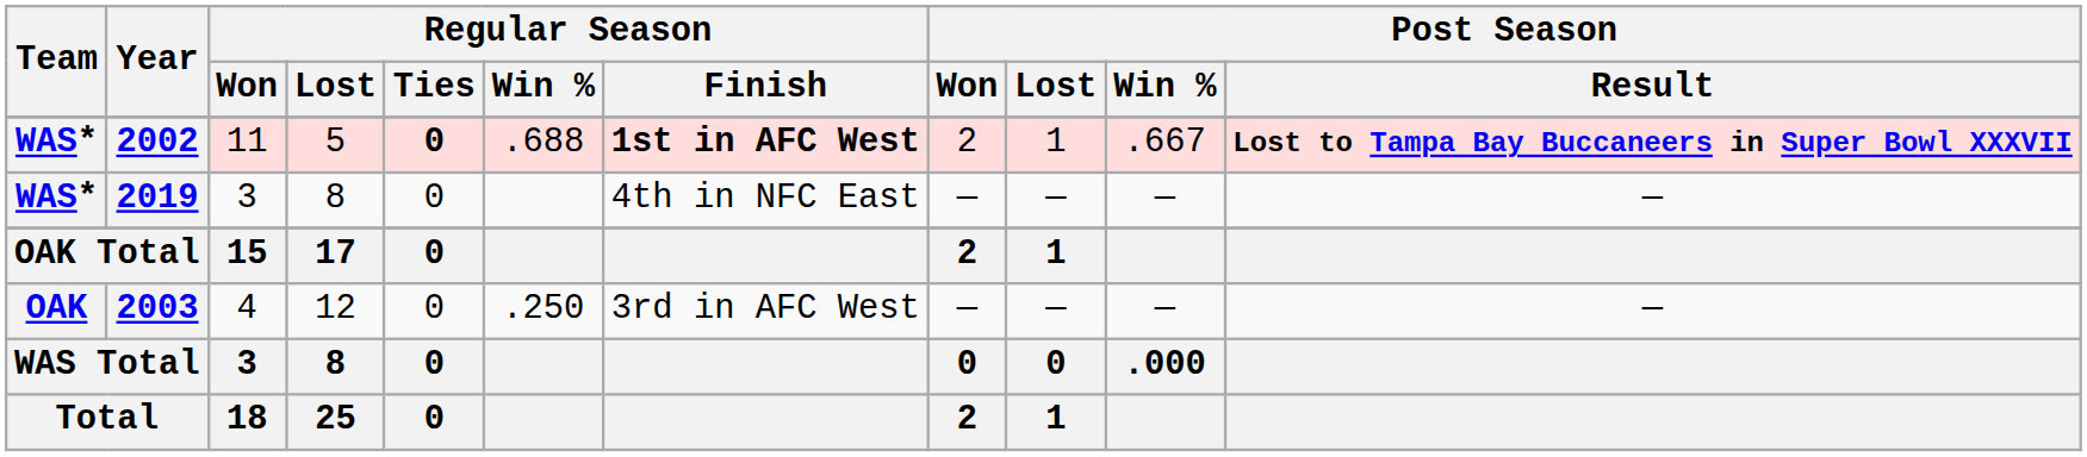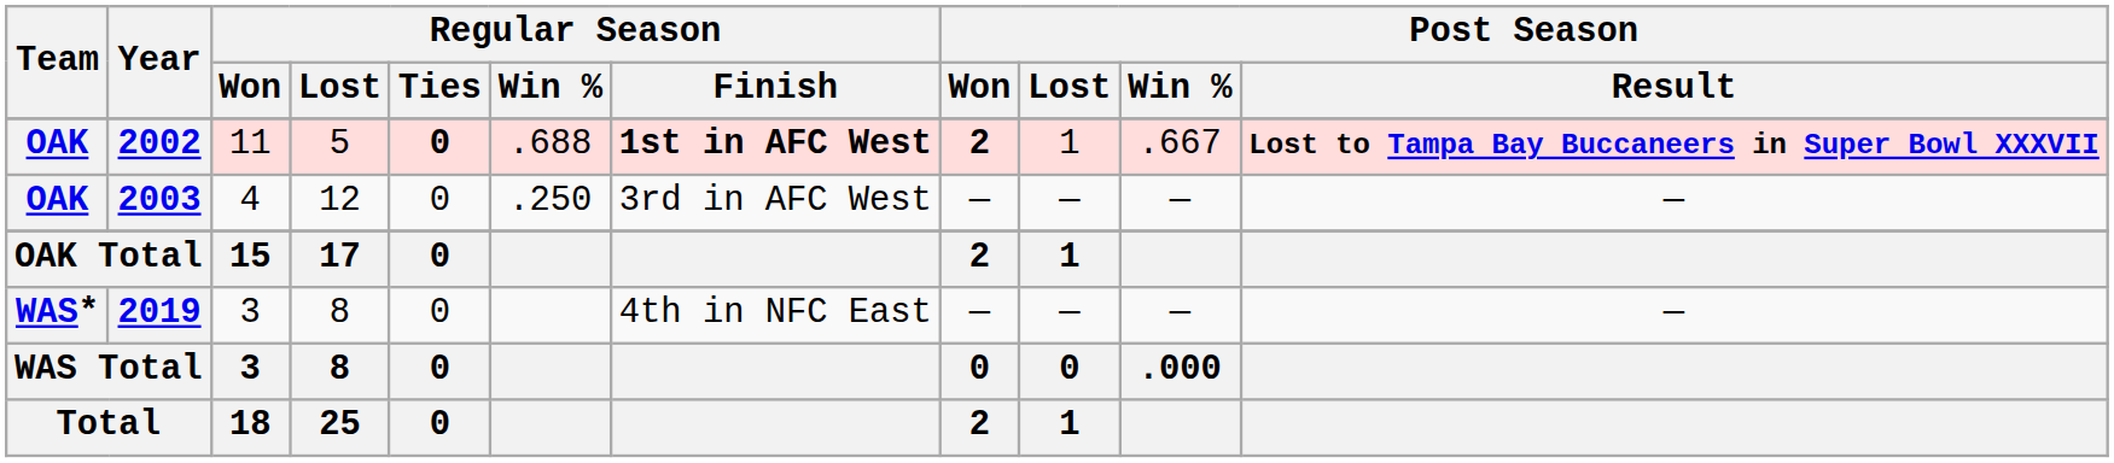 <table class="wikitable" style="font-size: 95%; text-align:center;">
 <tr>
 <th rowspan="2">Team</th>
 <th rowspan="2">Year</th>
 <th colspan="5">Regular Season</th>
 <th colspan="4">Post Season</th>
 </tr>
 <tr>
 <th>Won</th>
 <th>Lost</th>
 <th>Ties</th>
 <th>Win %</th>
 <th>Finish</th>
 <th>Won</th>
 <th>Lost</th>
 <th>Win %</th>
 <th>Result</th>
 </tr>
 <tr>
 </tr>
 <tr ! style="background:#fdd;">
-<th><a href='#'>WAS</a>*</th>
+<th><a href='#'>OAK</a></th>
 <th><a href='#'>2002</a></th>
 <td>11</td>
 <td>5</td>
 <td><strong>0</strong></td>
 <td>.688</td>
 <td><strong>1st in AFC West</strong></td>
-<td>2</td>
+<td><strong>2</strong></td>
 <td>1</td>
 <td>.667</td>
 <td><small><strong>Lost to <a href='#'>Tampa Bay Buccaneers</a> in <a href='#'>Super Bowl XXXVII</a></strong></small></td>
 </tr>
 <tr>
-<th><a href='#'>WAS</a>*</th>
-<th><a href='#'>2019</a></th>
-<td>3</td>
-<td>8</td>
+<th><a href='#'>OAK</a></th>
+<th><a href='#'>2003</a></th>
+<td>4</td>
+<td>12</td>
 <td>0</td>
-<td></td>
-<td>4th in NFC East</td>
+<td>.250</td>
+<td>3rd in AFC West</td>
 <td>—</td>
 <td>—</td>
 <td>—</td>
 <td>—</td>
 </tr>
 <tr>
 </tr>
 <tr>
 <th colspan="2">OAK Total</th>
 <th>15</th>
 <th>17</th>
 <th>0</th>
 <th></th>
 <th></th>
 <th>2</th>
 <th>1</th>
 <th></th>
 <th></th>
 </tr>
 <tr>
-<th><a href='#'>OAK</a></th>
-<th><a href='#'>2003</a></th>
-<td>4</td>
-<td>12</td>
+<th><a href='#'>WAS</a>*</th>
+<th><a href='#'>2019</a></th>
+<td>3</td>
+<td>8</td>
 <td>0</td>
-<td>.250</td>
-<td>3rd in AFC West</td>
+<td></td>
+<td>4th in NFC East</td>
 <td>—</td>
 <td>—</td>
 <td>—</td>
 <td>—</td>
 </tr>
 <tr>
 <th colspan="2">WAS Total</th>
 <th>3</th>
 <th>8</th>
 <th>0</th>
 <th></th>
 <th></th>
 <th>0</th>
 <th>0</th>
 <th>.000</th>
 <th></th>
 </tr>
 <tr ! style="background: fdd:">
 <th colspan="2">Total</th>
 <th>18</th>
 <th>25</th>
 <th>0</th>
 <th></th>
 <th></th>
 <th>2</th>
 <th>1</th>
 <th></th>
 <th></th>
 </tr>
 </table>
